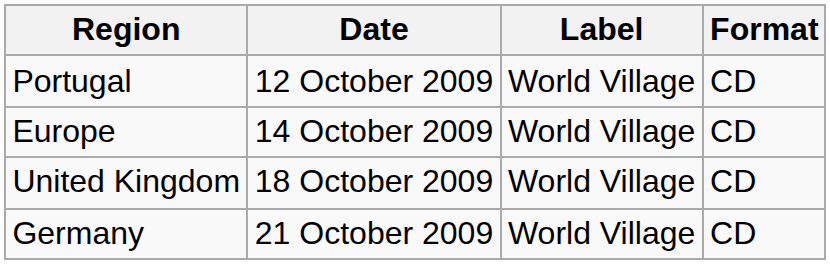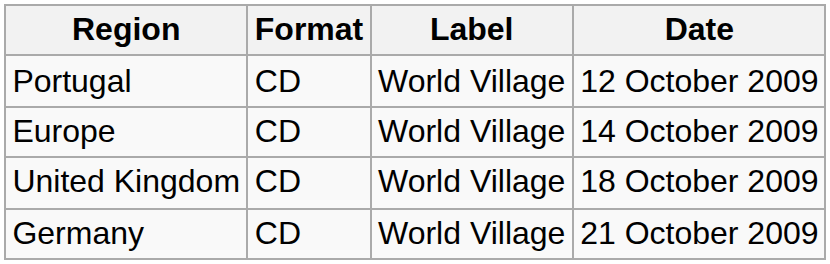 <table class="wikitable">
 <tr>
 <th>Region</th>
+<th>Format</th>
+<th>Label</th>
 <th>Date</th>
-<th>Label</th>
-<th>Format</th>
 </tr>
 <tr>
 <td>Portugal<br></td>
+<td>CD</td>
+<td>World Village</td>
 <td>12 October 2009</td>
-<td>World Village</td>
-<td>CD</td>
 </tr>
 <tr>
 <td>Europe<br></td>
+<td>CD</td>
+<td>World Village</td>
 <td>14 October 2009</td>
-<td>World Village</td>
-<td>CD</td>
 </tr>
 <tr>
 <td>United Kingdom<br></td>
+<td>CD</td>
+<td>World Village</td>
 <td>18 October 2009</td>
-<td>World Village</td>
-<td>CD</td>
 </tr>
 <tr>
 <td>Germany<br></td>
+<td>CD</td>
+<td>World Village</td>
 <td>21 October 2009</td>
-<td>World Village</td>
-<td>CD</td>
 </tr>
 </table>
